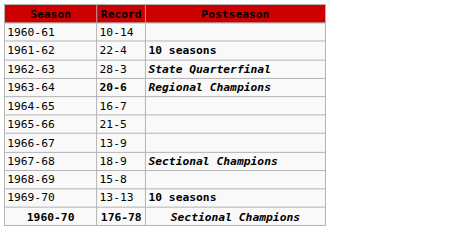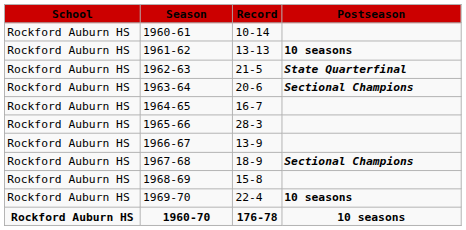 <table class="wikitable">
 <tr align="center"  style="background:#CC0000; color:black;">
+<td><strong>School</strong></td>
 <td><strong>Season</strong></td>
 <td><strong>Record</strong></td>
 <td><strong>Postseason</strong></td>
 </tr>
 <tr align= bgcolor="">
+<td>Rockford Auburn HS</td>
 <td>1960-61</td>
 <td>10-14</td>
 <td></td>
 </tr>
 <tr>
+<td>Rockford Auburn HS</td>
 <td>1961-62</td>
-<td>22-4</td>
+<td>13-13</td>
 <td width="200"><strong>10 seasons</strong></td>
 </tr>
 <tr>
+<td>Rockford Auburn HS</td>
 <td>1962-63</td>
-<td>28-3</td>
+<td>21-5</td>
 <td><strong><em>State Quarterfinal</em></strong></td>
 </tr>
 <tr>
+<td>Rockford Auburn HS</td>
 <td>1963-64</td>
-<td><strong>20-6</strong></td>
-<td><strong><em>Regional Champions</em></strong></td>
+<td>20-6</td>
+<td><strong><em>Sectional Champions</em></strong></td>
 </tr>
 <tr>
+<td>Rockford Auburn HS</td>
 <td>1964-65</td>
 <td>16-7</td>
 <td></td>
 </tr>
 <tr>
+<td>Rockford Auburn HS</td>
 <td>1965-66</td>
-<td>21-5</td>
+<td>28-3</td>
 <td></td>
 </tr>
 <tr>
+<td>Rockford Auburn HS</td>
 <td>1966-67</td>
 <td>13-9</td>
 <td></td>
 </tr>
 <tr>
+<td>Rockford Auburn HS</td>
 <td>1967-68</td>
 <td>18-9</td>
 <td><strong><em>Sectional Champions</em></strong></td>
 </tr>
 <tr>
+<td>Rockford Auburn HS</td>
 <td>1968-69</td>
 <td>15-8</td>
 <td></td>
 </tr>
 <tr>
+<td>Rockford Auburn HS</td>
 <td>1969-70</td>
-<td>13-13</td>
+<td>22-4</td>
 <td width="200"><strong>10 seasons</strong></td>
 </tr>
 <tr align="center" bgcolor="">
+<td width="150"><strong>Rockford Auburn HS</strong></td>
 <td width="100"><strong>1960-70</strong></td>
 <td width="50"><strong>176-78</strong></td>
-<td><strong><em>Sectional Champions</em></strong></td>
+<td width="200"><strong>10 seasons</strong></td>
 </tr>
 </table>
